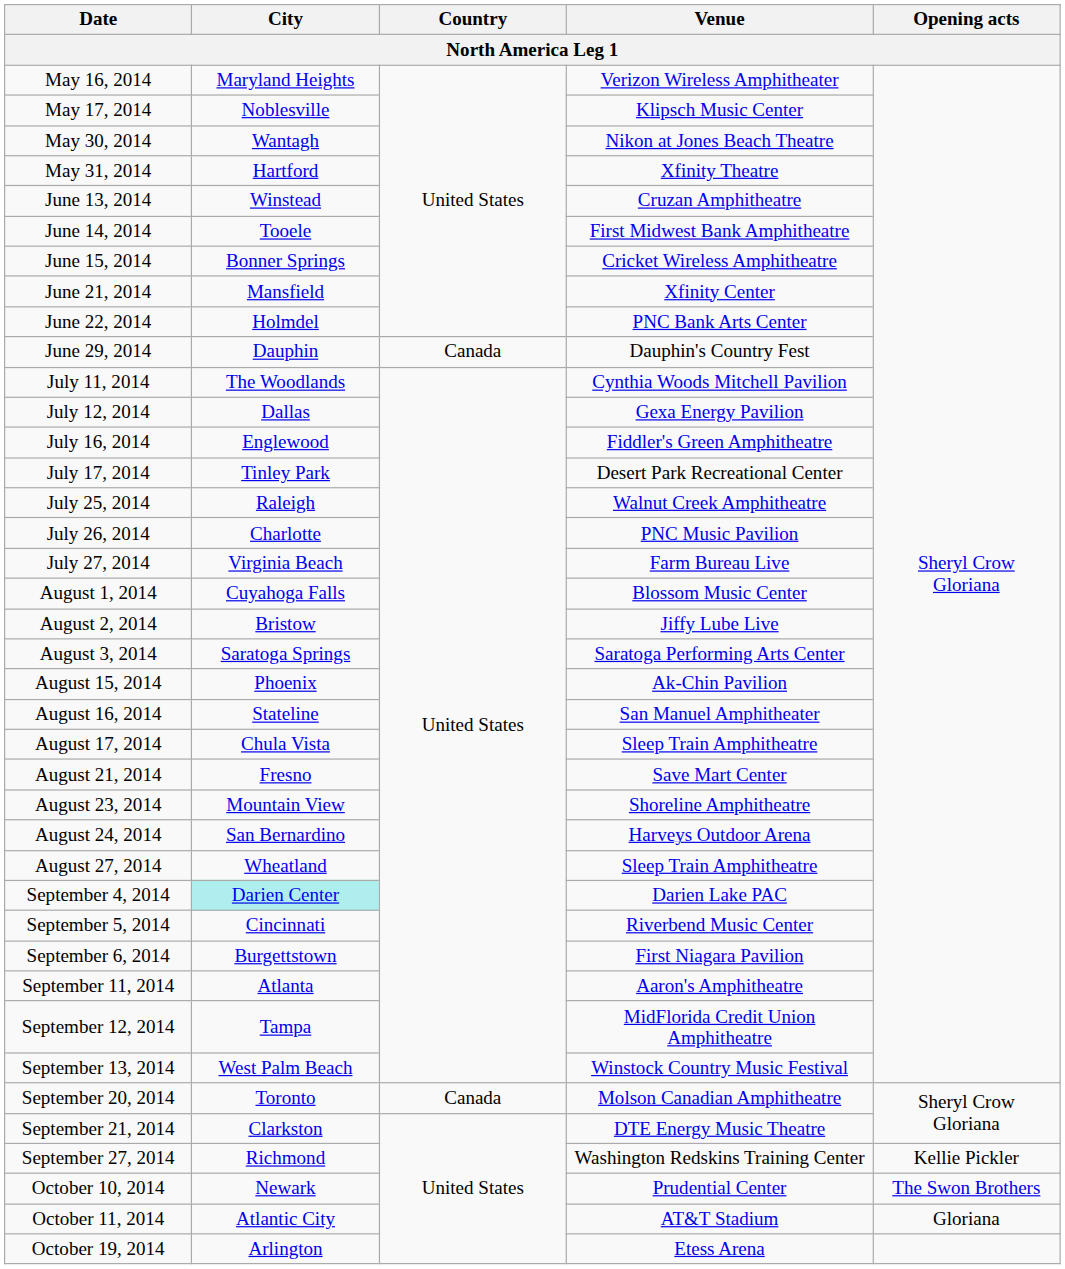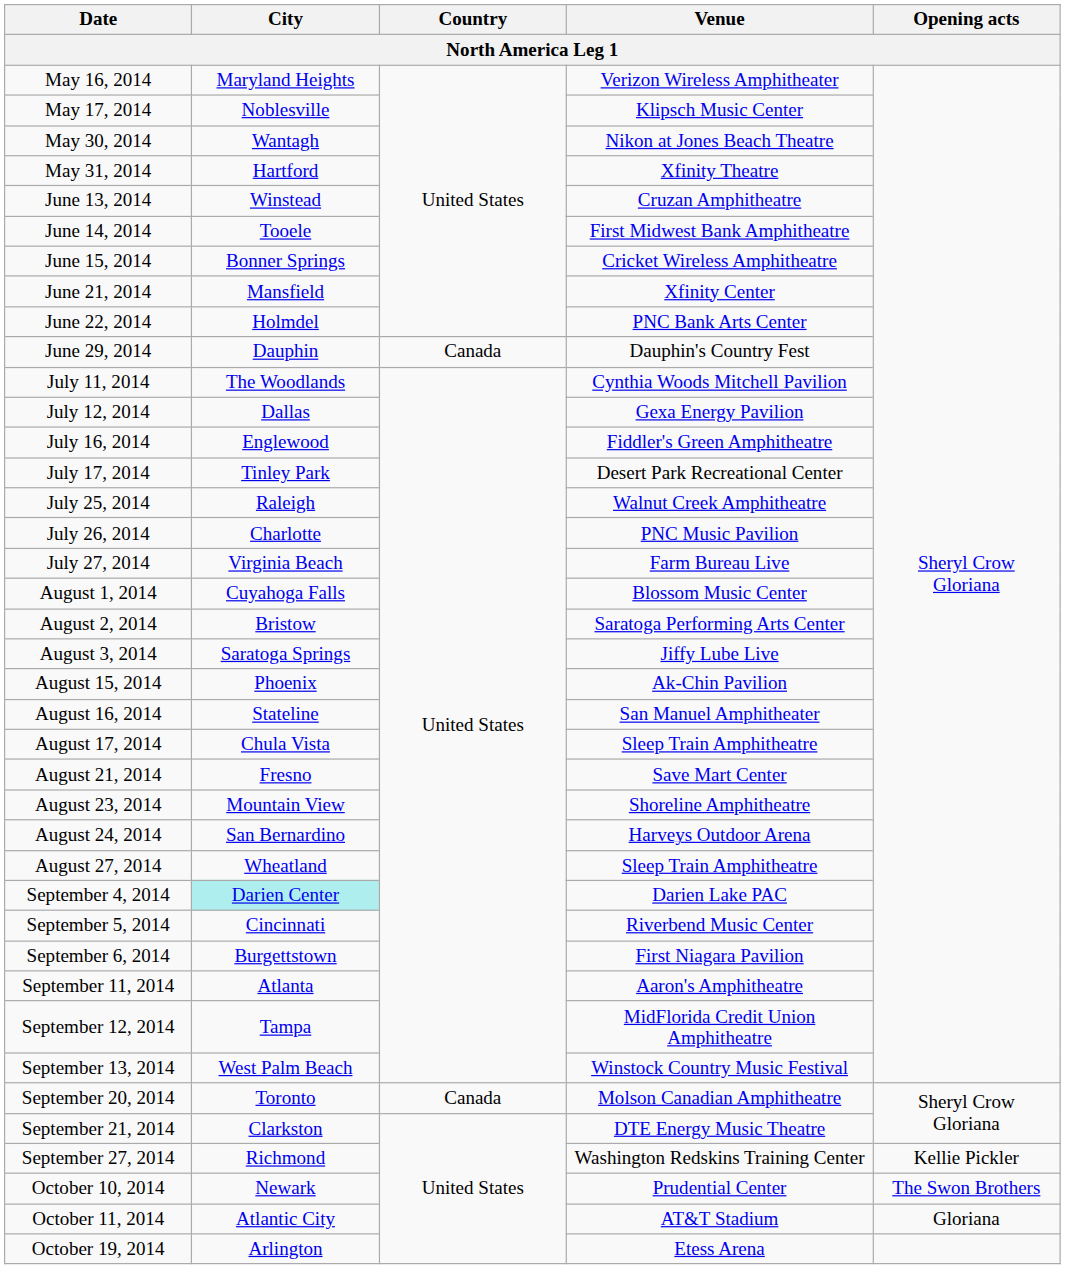 <table class="wikitable" style="text-align:center;">
 <tr>
 <th style="width:150px;">Date</th>
 <th style="width:150px;">City</th>
 <th style="width:150px;">Country</th>
 <th style="width:250px;">Venue</th>
 <th style="width:150px;">Opening acts</th>
 </tr>
 <tr>
 <th colspan="5">North America Leg 1</th>
 </tr>
 <tr>
 <td>May 16, 2014</td>
 <td><a href='#'>Maryland Heights</a></td>
 <td rowspan="9">United States</td>
 <td><a href='#'>Verizon Wireless Amphitheater</a></td>
 <td rowspan="33"><a href='#'>Sheryl Crow</a> <br><a href='#'>Gloriana</a></td>
 </tr>
 <tr>
 <td>May 17, 2014</td>
 <td><a href='#'>Noblesville</a></td>
 <td><a href='#'>Klipsch Music Center</a></td>
 </tr>
 <tr>
 <td>May 30, 2014</td>
 <td><a href='#'>Wantagh</a></td>
 <td><a href='#'>Nikon at Jones Beach Theatre</a></td>
 </tr>
 <tr>
 <td>May 31, 2014</td>
 <td><a href='#'>Hartford</a></td>
 <td><a href='#'>Xfinity Theatre</a></td>
 </tr>
 <tr>
 <td>June 13, 2014 </td>
 <td><a href='#'>Winstead</a></td>
 <td><a href='#'>Cruzan Amphitheatre</a></td>
 </tr>
 <tr>
 <td>June 14, 2014</td>
 <td><a href='#'>Tooele</a></td>
 <td><a href='#'>First Midwest Bank Amphitheatre</a></td>
 </tr>
 <tr>
 <td>June 15, 2014</td>
 <td><a href='#'>Bonner Springs</a></td>
 <td><a href='#'>Cricket Wireless Amphitheatre</a></td>
 </tr>
 <tr>
 <td>June 21, 2014</td>
 <td><a href='#'>Mansfield</a></td>
 <td><a href='#'>Xfinity Center</a></td>
 </tr>
 <tr>
 <td>June 22, 2014</td>
 <td><a href='#'>Holmdel</a></td>
 <td><a href='#'>PNC Bank Arts Center</a></td>
 </tr>
 <tr>
 <td>June 29, 2014 </td>
 <td><a href='#'>Dauphin</a></td>
 <td>Canada</td>
 <td>Dauphin's Country Fest</td>
 </tr>
 <tr>
 <td>July 11, 2014</td>
 <td><a href='#'>The Woodlands</a></td>
 <td rowspan="23">United States</td>
 <td><a href='#'>Cynthia Woods Mitchell Pavilion</a></td>
 </tr>
 <tr>
 <td>July 12, 2014</td>
 <td><a href='#'>Dallas</a></td>
 <td><a href='#'>Gexa Energy Pavilion</a></td>
 </tr>
 <tr>
 <td>July 16, 2014</td>
 <td><a href='#'>Englewood</a></td>
 <td><a href='#'>Fiddler's Green Amphitheatre</a></td>
 </tr>
 <tr>
 <td>July 17, 2014</td>
 <td><a href='#'>Tinley Park</a></td>
 <td>Desert Park Recreational Center</td>
 </tr>
 <tr>
 <td>July 25, 2014</td>
 <td><a href='#'>Raleigh</a></td>
 <td><a href='#'>Walnut Creek Amphitheatre</a></td>
 </tr>
 <tr>
 <td>July 26, 2014</td>
 <td><a href='#'>Charlotte</a></td>
 <td><a href='#'>PNC Music Pavilion</a></td>
 </tr>
 <tr>
 <td>July 27, 2014</td>
 <td><a href='#'>Virginia Beach</a></td>
 <td><a href='#'>Farm Bureau Live</a></td>
 </tr>
 <tr>
 <td>August 1, 2014</td>
 <td><a href='#'>Cuyahoga Falls</a></td>
 <td><a href='#'>Blossom Music Center</a></td>
 </tr>
 <tr>
 <td>August 2, 2014</td>
 <td><a href='#'>Bristow</a></td>
-<td><a href='#'>Jiffy Lube Live</a></td>
+<td><a href='#'>Saratoga Performing Arts Center</a></td>
 </tr>
 <tr>
 <td>August 3, 2014</td>
 <td><a href='#'>Saratoga Springs</a></td>
-<td><a href='#'>Saratoga Performing Arts Center</a></td>
+<td><a href='#'>Jiffy Lube Live</a></td>
 </tr>
 <tr>
 <td>August 15, 2014</td>
 <td><a href='#'>Phoenix</a></td>
 <td><a href='#'>Ak-Chin Pavilion</a></td>
 </tr>
 <tr>
 <td>August 16, 2014</td>
 <td><a href='#'>Stateline</a></td>
 <td><a href='#'>San Manuel Amphitheater</a></td>
 </tr>
 <tr>
 <td>August 17, 2014</td>
 <td><a href='#'>Chula Vista</a></td>
 <td><a href='#'>Sleep Train Amphitheatre</a></td>
 </tr>
 <tr>
 <td>August 21, 2014</td>
 <td><a href='#'>Fresno</a></td>
 <td><a href='#'>Save Mart Center</a></td>
 </tr>
 <tr>
 <td>August 23, 2014</td>
 <td><a href='#'>Mountain View</a></td>
 <td><a href='#'>Shoreline Amphitheatre</a></td>
 </tr>
 <tr>
 <td>August 24, 2014</td>
 <td><a href='#'>San Bernardino</a></td>
 <td><a href='#'>Harveys Outdoor Arena</a></td>
 </tr>
 <tr>
 <td>August 27, 2014</td>
 <td><a href='#'>Wheatland</a></td>
 <td><a href='#'>Sleep Train Amphitheatre</a></td>
 </tr>
 <tr>
 <td>September 4, 2014</td>
 <td style="background: paleturquoise;"><a href='#'>Darien Center</a></td>
 <td><a href='#'>Darien Lake PAC</a></td>
 </tr>
 <tr>
 <td>September 5, 2014</td>
 <td><a href='#'>Cincinnati</a></td>
 <td><a href='#'>Riverbend Music Center</a></td>
 </tr>
 <tr>
 <td>September 6, 2014</td>
 <td><a href='#'>Burgettstown</a></td>
 <td><a href='#'>First Niagara Pavilion</a></td>
 </tr>
 <tr>
 <td>September 11, 2014</td>
 <td><a href='#'>Atlanta</a></td>
 <td><a href='#'>Aaron's Amphitheatre</a></td>
 </tr>
 <tr>
 <td>September 12, 2014</td>
 <td><a href='#'>Tampa</a></td>
 <td><a href='#'>MidFlorida Credit Union Amphitheatre</a></td>
 </tr>
 <tr>
 <td>September 13, 2014</td>
 <td><a href='#'>West Palm Beach</a></td>
 <td><a href='#'>Winstock Country Music Festival</a></td>
 </tr>
 <tr>
 <td>September 20, 2014</td>
 <td><a href='#'>Toronto</a></td>
 <td>Canada</td>
 <td><a href='#'>Molson Canadian Amphitheatre</a></td>
 <td rowspan="2">Sheryl Crow<br>Gloriana</td>
 </tr>
 <tr>
 <td>September 21, 2014</td>
 <td><a href='#'>Clarkston</a></td>
 <td rowspan="5">United States</td>
 <td><a href='#'>DTE Energy Music Theatre</a></td>
 </tr>
 <tr>
 <td>September 27, 2014</td>
 <td><a href='#'>Richmond</a></td>
 <td>Washington Redskins Training Center</td>
 <td>Kellie Pickler</td>
 </tr>
 <tr>
 <td>October 10, 2014</td>
 <td><a href='#'>Newark</a></td>
 <td><a href='#'>Prudential Center</a></td>
 <td><a href='#'>The Swon Brothers</a></td>
 </tr>
 <tr>
 <td>October 11, 2014</td>
 <td><a href='#'>Atlantic City</a></td>
 <td><a href='#'>AT&T Stadium</a></td>
 <td>Gloriana</td>
 </tr>
 <tr>
 <td>October 19, 2014 </td>
 <td><a href='#'>Arlington</a></td>
 <td><a href='#'>Etess Arena</a></td>
 <td></td>
 </tr>
 </table>
